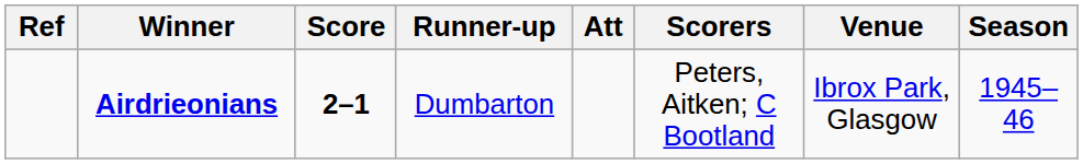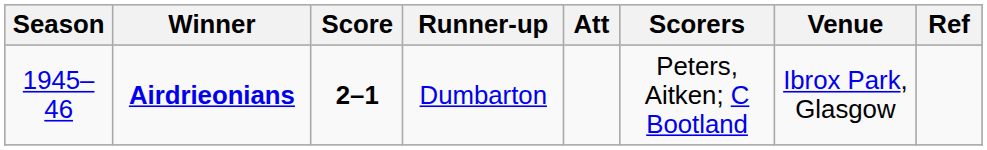 <table class="wikitable">
 <tr align=center>
-<th width=3%>Ref</th>
+<th width=1%>Season</th>
 <th width=5%>Winner</th>
 <th width=2%>Score</th>
 <th width=5%>Runner-up</th>
 <th width=2%>Att</th>
 <th width=10%>Scorers</th>
 <th width=7%>Venue</th>
-<th width=1%>Season</th>
+<th width=3%>Ref</th>
 </tr>
 <tr align=center>
-<td></td>
+<td><a href='#'>1945–46</a></td>
 <td><strong><a href='#'>Airdrieonians</a></strong></td>
 <td><strong>2–1</strong></td>
 <td><a href='#'>Dumbarton</a></td>
 <td></td>
 <td>Peters, Aitken; <a href='#'>C Bootland</a></td>
 <td><a href='#'>Ibrox Park</a>, Glasgow</td>
-<td><a href='#'>1945–46</a></td>
+<td></td>
 </tr>
 </table>
